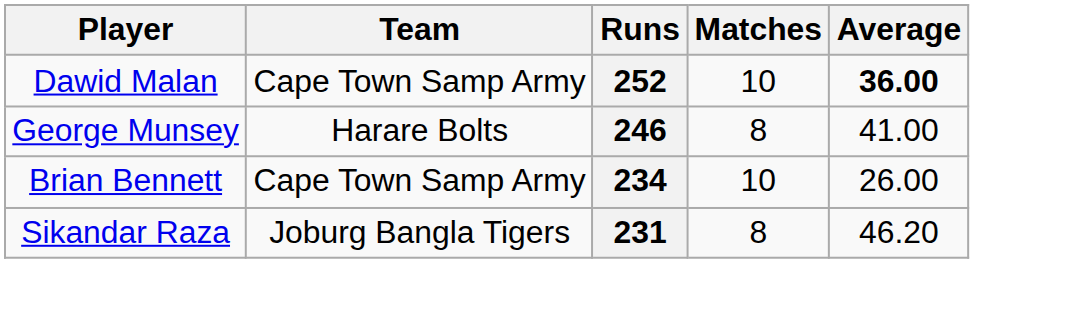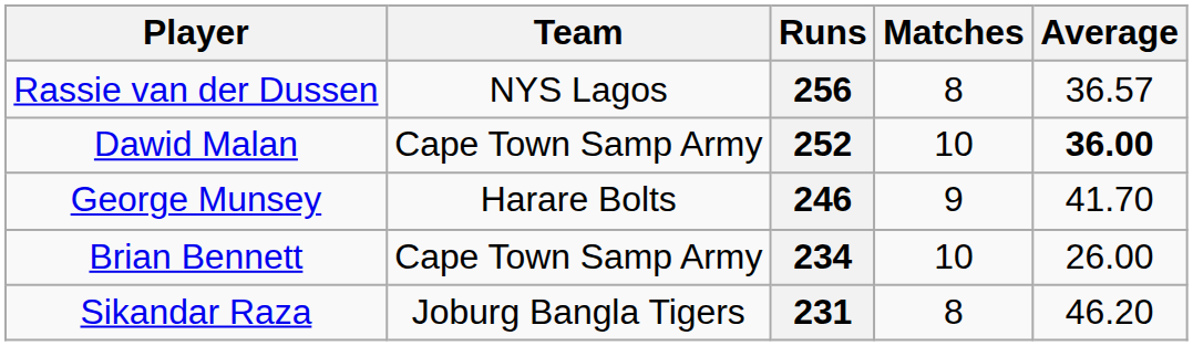 <table class="wikitable sortable"  style="text-align: center;">
 <tr>
 <th class="unsortable">Player</th>
 <th>Team</th>
 <th>Runs</th>
 <th>Matches</th>
 <th>Average</th>
+</tr>
+<tr>
+<td><a href='#'>Rassie van der Dussen</a></td>
+<td>NYS Lagos</td>
+<th>256</th>
+<td>8</td>
+<td>36.57</td>
 </tr>
 <tr>
 <td><a href='#'>Dawid Malan</a></td>
 <td>Cape Town Samp Army</td>
 <th>252</th>
 <td>10</td>
 <td><strong>36.00</strong></td>
 </tr>
 <tr>
 <td><a href='#'>George Munsey</a></td>
 <td>Harare Bolts</td>
 <th>246</th>
-<td>8</td>
-<td>41.00</td>
+<td>9</td>
+<td>41.70</td>
 </tr>
 <tr>
 <td><a href='#'>Brian Bennett</a></td>
 <td>Cape Town Samp Army</td>
 <th>234</th>
 <td>10</td>
 <td>26.00</td>
 </tr>
 <tr>
 <td><a href='#'>Sikandar Raza</a></td>
 <td>Joburg Bangla Tigers</td>
 <th>231</th>
 <td>8</td>
 <td>46.20</td>
 </tr>
 </table>
